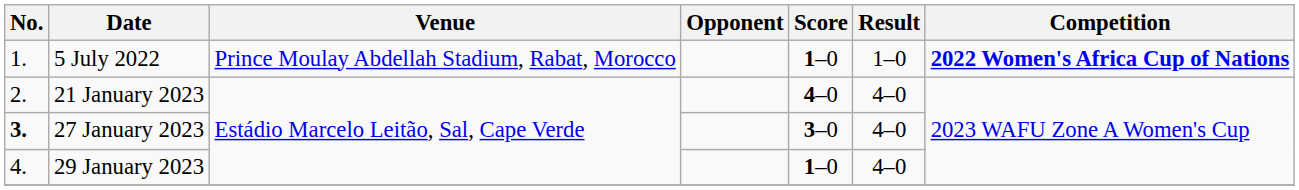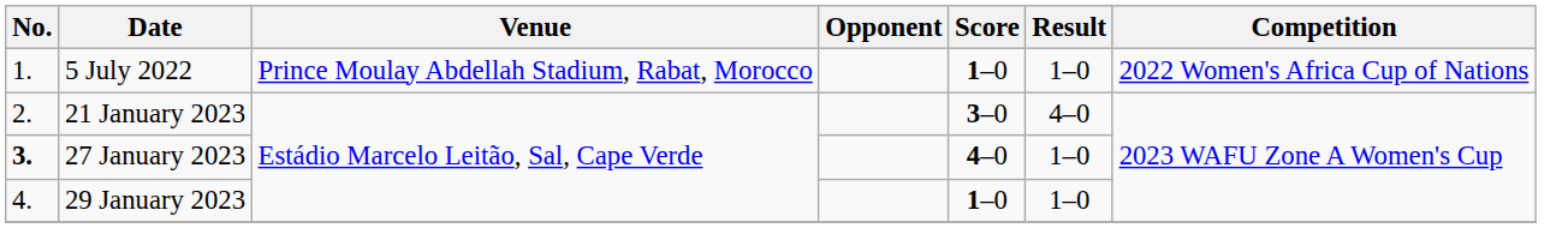 <table class="wikitable">
 <tr>
 <th>No.</th>
 <th>Date</th>
 <th>Venue</th>
 <th>Opponent</th>
 <th>Score</th>
 <th>Result</th>
 <th>Competition</th>
 </tr>
 <tr>
 <td>1.</td>
 <td>5 July 2022</td>
 <td><a href='#'>Prince Moulay Abdellah Stadium</a>, <a href='#'>Rabat</a>, <a href='#'>Morocco</a></td>
 <td></td>
 <td align=center><strong>1</strong>–0</td>
 <td align=center>1–0</td>
-<td><strong><a href='#'>2022 Women's Africa Cup of Nations</a></strong></td>
+<td><a href='#'>2022 Women's Africa Cup of Nations</a></td>
 </tr>
 <tr>
 <td>2.</td>
 <td>21 January 2023</td>
 <td rowspan=3><a href='#'>Estádio Marcelo Leitão</a>, <a href='#'>Sal</a>, <a href='#'>Cape Verde</a></td>
 <td></td>
-<td align=center><strong>4</strong>–0</td>
+<td align=center><strong>3</strong>–0</td>
 <td align=center>4–0</td>
 <td rowspan=3><a href='#'>2023 WAFU Zone A Women's Cup</a></td>
 </tr>
 <tr>
 <td><strong>3.</strong></td>
 <td>27 January 2023</td>
 <td></td>
-<td align=center><strong>3</strong>–0</td>
-<td align=center>4–0</td>
+<td align=center><strong>4</strong>–0</td>
+<td align=center>1–0</td>
 </tr>
 <tr>
 <td>4.</td>
 <td>29 January 2023</td>
 <td></td>
 <td align=center><strong>1</strong>–0</td>
-<td align=center>4–0</td>
+<td align=center>1–0</td>
 </tr>
 <tr>
 </tr>
 </table>
